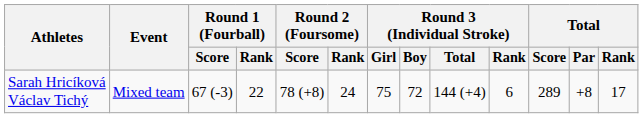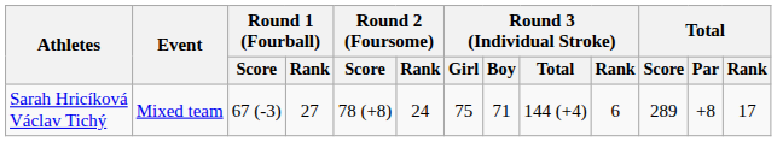 <table class="wikitable" style="font-size:90%">
 <tr>
 <th rowspan="2">Athletes</th>
 <th rowspan="2">Event</th>
 <th colspan="2">Round 1<br>(Fourball)</th>
 <th colspan="2">Round 2<br>(Foursome)</th>
 <th colspan="4">Round 3<br>(Individual Stroke)</th>
 <th colspan="3">Total</th>
 </tr>
 <tr style="font-size:95%">
 <th>Score</th>
 <th>Rank</th>
 <th>Score</th>
 <th>Rank</th>
 <th>Girl</th>
 <th>Boy</th>
 <th>Total</th>
 <th>Rank</th>
 <th>Score</th>
 <th>Par</th>
 <th>Rank</th>
 </tr>
 <tr align=center>
 <td align=left><a href='#'>Sarah Hricíková</a><br><a href='#'>Václav Tichý</a></td>
 <td align=left><a href='#'>Mixed team</a></td>
 <td>67 (-3)</td>
-<td>22</td>
+<td>27</td>
 <td>78 (+8)</td>
 <td>24</td>
 <td>75</td>
-<td>72</td>
+<td>71</td>
 <td>144 (+4)</td>
 <td>6</td>
 <td>289</td>
 <td>+8</td>
 <td>17</td>
 </tr>
 </table>
